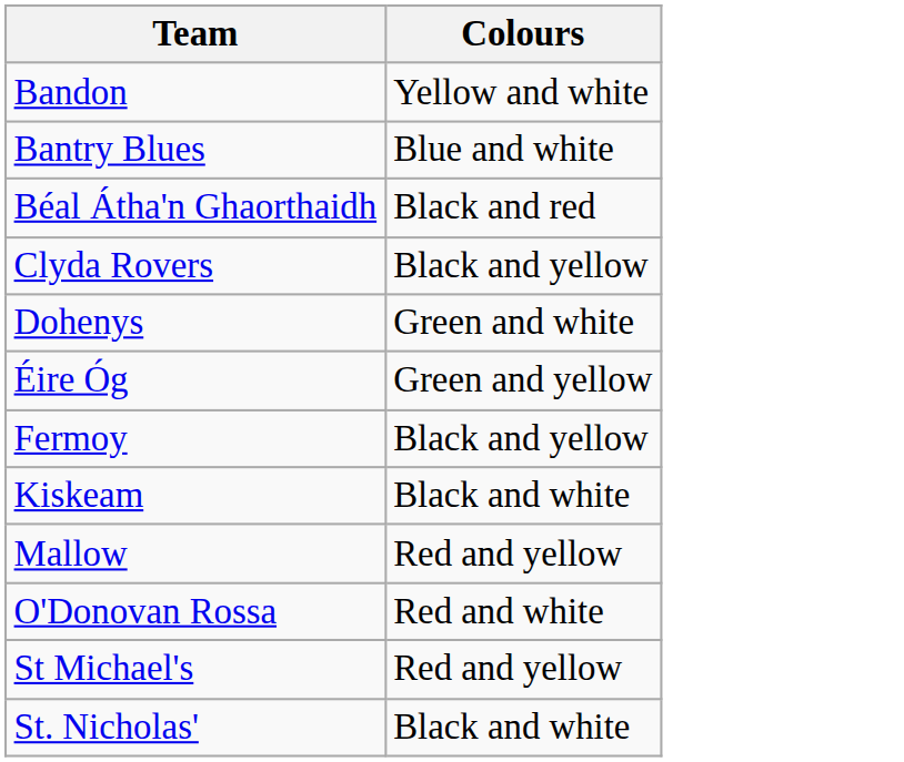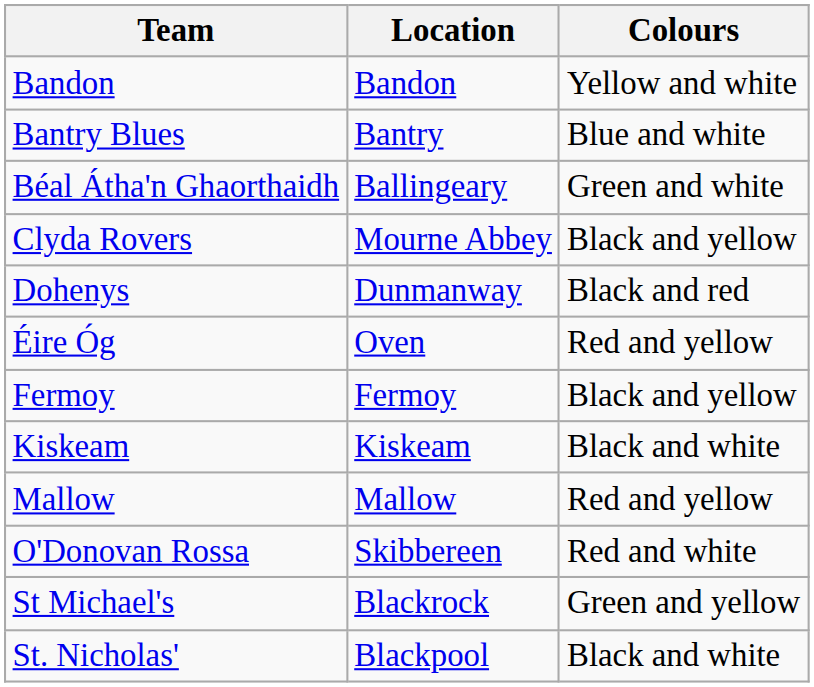 <table class="wikitable sortable">
 <tr>
 <th>Team</th>
+<th>Location</th>
 <th>Colours</th>
 </tr>
 <tr>
+<td><a href='#'>Bandon</a></td>
 <td><a href='#'>Bandon</a></td>
 <td>Yellow and white</td>
 </tr>
 <tr>
 <td><a href='#'>Bantry Blues</a></td>
+<td><a href='#'>Bantry</a></td>
 <td>Blue and white</td>
 </tr>
 <tr>
 <td><a href='#'>Béal Átha'n Ghaorthaidh</a></td>
-<td>Black and red</td>
+<td><a href='#'>Ballingeary</a></td>
+<td>Green and white</td>
 </tr>
 <tr>
 <td><a href='#'>Clyda Rovers</a></td>
+<td><a href='#'>Mourne Abbey</a></td>
 <td>Black and yellow</td>
 </tr>
 <tr>
 <td><a href='#'>Dohenys</a></td>
-<td>Green and white</td>
+<td><a href='#'>Dunmanway</a></td>
+<td>Black and red</td>
 </tr>
 <tr>
 <td><a href='#'>Éire Óg</a></td>
-<td>Green and yellow</td>
+<td><a href='#'>Oven</a></td>
+<td>Red and yellow</td>
 </tr>
 <tr>
+<td><a href='#'>Fermoy</a></td>
 <td><a href='#'>Fermoy</a></td>
 <td>Black and yellow</td>
 </tr>
 <tr>
 <td><a href='#'>Kiskeam</a></td>
+<td><a href='#'>Kiskeam</a></td>
 <td>Black and white</td>
 </tr>
 <tr>
+<td><a href='#'>Mallow</a></td>
 <td><a href='#'>Mallow</a></td>
 <td>Red and yellow</td>
 </tr>
 <tr>
 <td><a href='#'>O'Donovan Rossa</a></td>
+<td><a href='#'>Skibbereen</a></td>
 <td>Red and white</td>
 </tr>
 <tr>
 <td><a href='#'>St Michael's</a></td>
-<td>Red and yellow</td>
+<td><a href='#'>Blackrock</a></td>
+<td>Green and yellow</td>
 </tr>
 <tr>
 <td><a href='#'>St. Nicholas'</a></td>
+<td><a href='#'>Blackpool</a></td>
 <td>Black and white</td>
 </tr>
 </table>
